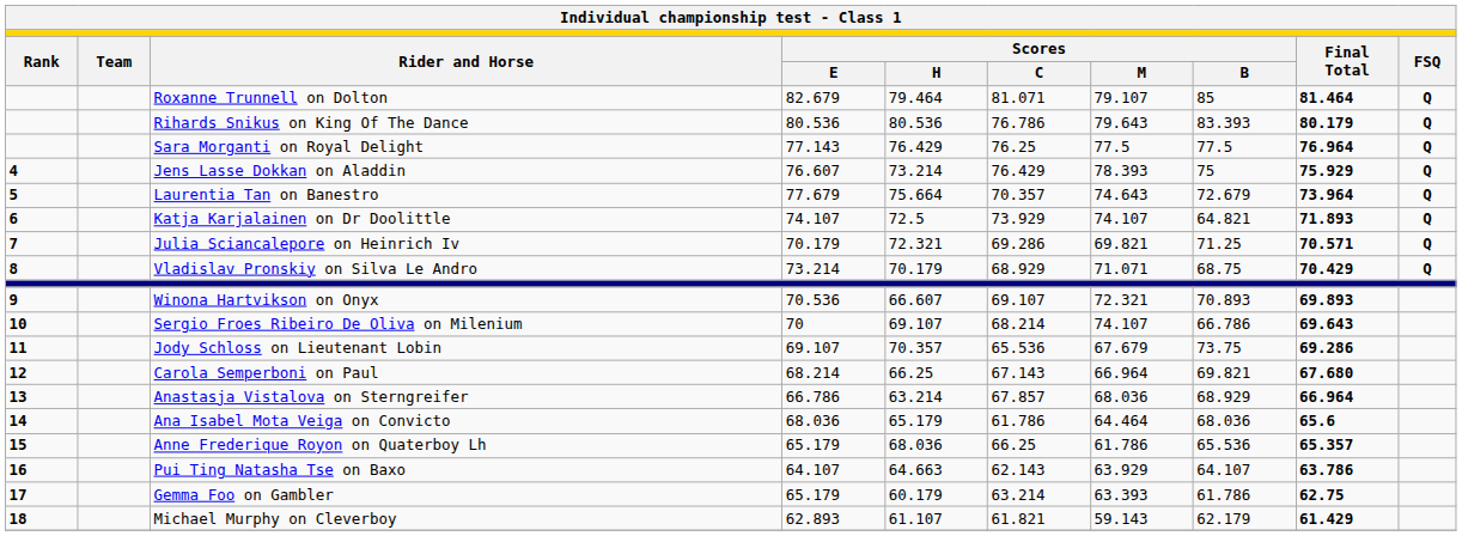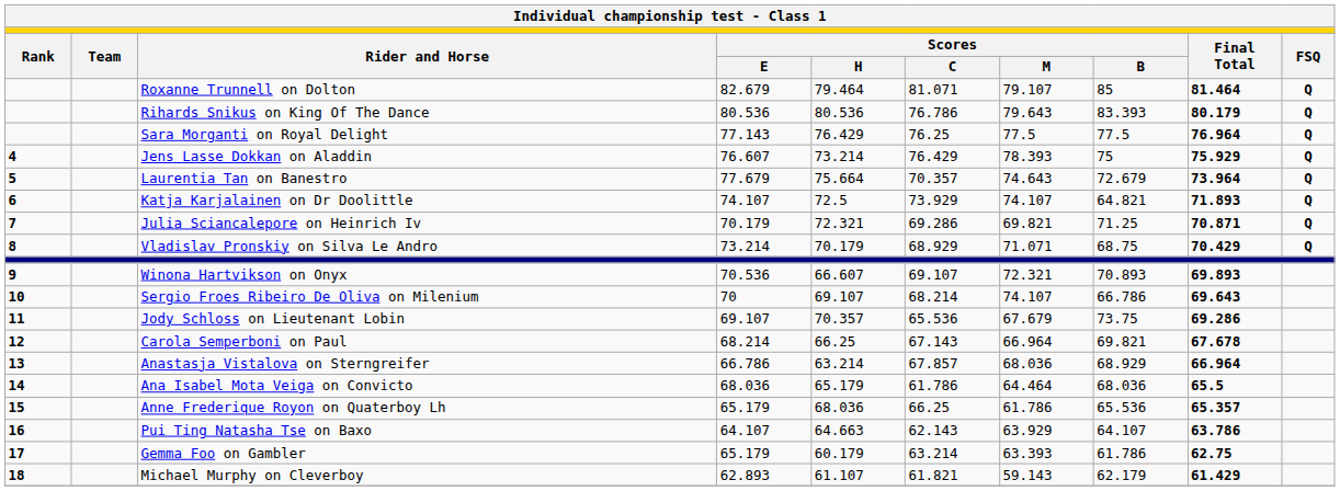 <table class=wikitable style="font-size:100%" width="100%">
 <tr>
 <th colspan="10">Individual championship test - Class 1</th>
 </tr>
 <tr>
 <td colspan="10" bgcolor="gold"></td>
 </tr>
 <tr>
 <th rowspan="2">Rank</th>
 <th rowspan="2">Team</th>
 <th rowspan="2">Rider and Horse</th>
 <th colspan="5">Scores</th>
 <th rowspan="2">Final<br>Total</th>
 <th rowspan=2>FSQ</th>
 </tr>
 <tr>
 <th>E</th>
 <th>H</th>
 <th>C</th>
 <th>M</th>
 <th>B</th>
 </tr>
 <tr>
 <td><strong></strong></td>
 <td></td>
 <td><a href='#'>Roxanne Trunnell</a> on Dolton</td>
 <td>82.679</td>
 <td>79.464</td>
 <td>81.071</td>
 <td>79.107</td>
 <td>85</td>
 <td><strong>81.464</strong></td>
 <td align=center><strong>Q</strong></td>
 </tr>
 <tr>
 <td><strong></strong></td>
 <td></td>
 <td><a href='#'>Rihards Snikus</a> on King Of The Dance</td>
 <td>80.536</td>
 <td>80.536</td>
 <td>76.786</td>
 <td>79.643</td>
 <td>83.393</td>
 <td><strong>80.179</strong></td>
 <td align=center><strong>Q</strong></td>
 </tr>
 <tr>
 <td><strong></strong></td>
 <td></td>
 <td><a href='#'>Sara Morganti</a> on Royal Delight</td>
 <td>77.143</td>
 <td>76.429</td>
 <td>76.25</td>
 <td>77.5</td>
 <td>77.5</td>
 <td><strong>76.964</strong></td>
 <td align=center><strong>Q</strong></td>
 </tr>
 <tr>
 <td><strong>4</strong></td>
 <td></td>
 <td><a href='#'>Jens Lasse Dokkan</a> on Aladdin</td>
 <td>76.607</td>
 <td>73.214</td>
 <td>76.429</td>
 <td>78.393</td>
 <td>75</td>
 <td><strong>75.929</strong></td>
 <td align=center><strong>Q</strong></td>
 </tr>
 <tr>
 <td><strong>5</strong></td>
 <td></td>
 <td><a href='#'>Laurentia Tan</a> on Banestro</td>
 <td>77.679</td>
 <td>75.664</td>
 <td>70.357</td>
 <td>74.643</td>
 <td>72.679</td>
 <td><strong>73.964</strong></td>
 <td align=center><strong>Q</strong></td>
 </tr>
 <tr>
 <td><strong>6</strong></td>
 <td></td>
 <td><a href='#'>Katja Karjalainen</a> on Dr Doolittle</td>
 <td>74.107</td>
 <td>72.5</td>
 <td>73.929</td>
 <td>74.107</td>
 <td>64.821</td>
 <td><strong>71.893</strong></td>
 <td align=center><strong>Q</strong></td>
 </tr>
 <tr>
 <td><strong>7</strong></td>
 <td></td>
 <td><a href='#'>Julia Sciancalepore</a> on Heinrich Iv</td>
 <td>70.179</td>
 <td>72.321</td>
 <td>69.286</td>
 <td>69.821</td>
 <td>71.25</td>
-<td><strong>70.571</strong></td>
+<td><strong>70.871</strong></td>
 <td align=center><strong>Q</strong></td>
 </tr>
 <tr>
 <td><strong>8</strong></td>
 <td></td>
 <td><a href='#'>Vladislav Pronskiy</a> on Silva Le Andro</td>
 <td>73.214</td>
 <td>70.179</td>
 <td>68.929</td>
 <td>71.071</td>
 <td>68.75</td>
 <td><strong>70.429</strong></td>
 <td align=center><strong>Q</strong></td>
 </tr>
 <tr>
 <td colspan="10" bgcolor="navy"></td>
 </tr>
 <tr>
 <td><strong>9</strong></td>
 <td></td>
 <td><a href='#'>Winona Hartvikson</a> on Onyx</td>
 <td>70.536</td>
 <td>66.607</td>
 <td>69.107</td>
 <td>72.321</td>
 <td>70.893</td>
 <td><strong>69.893</strong></td>
 <td align=center></td>
 </tr>
 <tr>
 <td><strong>10</strong></td>
 <td></td>
 <td><a href='#'>Sergio Froes Ribeiro De Oliva</a> on Milenium</td>
 <td>70</td>
 <td>69.107</td>
 <td>68.214</td>
 <td>74.107</td>
 <td>66.786</td>
 <td><strong>69.643</strong></td>
 <td align=center></td>
 </tr>
 <tr>
 <td><strong>11</strong></td>
 <td></td>
 <td><a href='#'>Jody Schloss</a> on Lieutenant Lobin</td>
 <td>69.107</td>
 <td>70.357</td>
 <td>65.536</td>
 <td>67.679</td>
 <td>73.75</td>
 <td><strong>69.286</strong></td>
 <td align=center></td>
 </tr>
 <tr>
 <td><strong>12</strong></td>
 <td></td>
 <td><a href='#'>Carola Semperboni</a> on Paul</td>
 <td>68.214</td>
 <td>66.25</td>
 <td>67.143</td>
 <td>66.964</td>
 <td>69.821</td>
-<td><strong>67.680</strong></td>
+<td><strong>67.678</strong></td>
 <td align=center></td>
 </tr>
 <tr>
 <td><strong>13</strong></td>
 <td></td>
 <td><a href='#'>Anastasja Vistalova</a> on Sterngreifer</td>
 <td>66.786</td>
 <td>63.214</td>
 <td>67.857</td>
 <td>68.036</td>
 <td>68.929</td>
 <td><strong>66.964</strong></td>
 <td align=center></td>
 </tr>
 <tr>
 <td><strong>14</strong></td>
 <td></td>
 <td><a href='#'>Ana Isabel Mota Veiga</a> on Convicto</td>
 <td>68.036</td>
 <td>65.179</td>
 <td>61.786</td>
 <td>64.464</td>
 <td>68.036</td>
-<td><strong>65.6</strong></td>
+<td><strong>65.5</strong></td>
 <td align=center></td>
 </tr>
 <tr>
 <td><strong>15</strong></td>
 <td></td>
 <td><a href='#'>Anne Frederique Royon</a> on Quaterboy Lh</td>
 <td>65.179</td>
 <td>68.036</td>
 <td>66.25</td>
 <td>61.786</td>
 <td>65.536</td>
 <td><strong>65.357</strong></td>
 <td align=center></td>
 </tr>
 <tr>
 <td><strong>16</strong></td>
 <td></td>
 <td><a href='#'>Pui Ting Natasha Tse</a> on Baxo</td>
 <td>64.107</td>
 <td>64.663</td>
 <td>62.143</td>
 <td>63.929</td>
 <td>64.107</td>
 <td><strong>63.786</strong></td>
 <td align=center></td>
 </tr>
 <tr>
 <td><strong>17</strong></td>
 <td></td>
 <td><a href='#'>Gemma Foo</a> on Gambler</td>
 <td>65.179</td>
 <td>60.179</td>
 <td>63.214</td>
 <td>63.393</td>
 <td>61.786</td>
 <td><strong>62.75</strong></td>
 <td align=center></td>
 </tr>
 <tr>
 <td><strong>18</strong></td>
 <td></td>
 <td>Michael Murphy on Cleverboy</td>
 <td>62.893</td>
 <td>61.107</td>
 <td>61.821</td>
 <td>59.143</td>
 <td>62.179</td>
 <td><strong>61.429</strong></td>
 <td align=center></td>
 </tr>
 <tr>
 </tr>
 </table>
